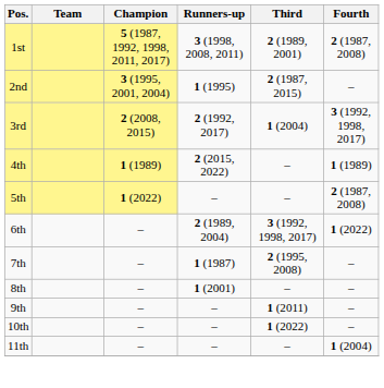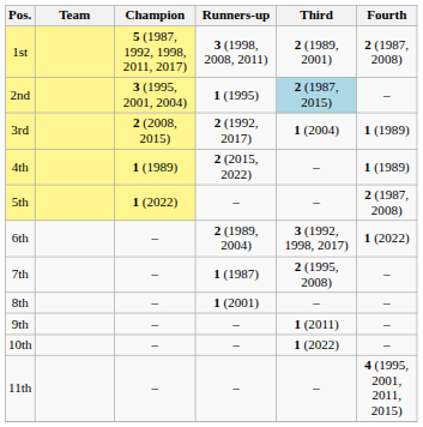 <table class = "wikitable sortable" width=80% style="text-align:center;">
 <tr>
 <th width=5%>Pos.</th>
 <th width=20%>Team</th>
 <th width=20%>Champion</th>
 <th width=20%>Runners-up</th>
 <th width=20%>Third</th>
 <th width=20%>Fourth</th>
 </tr>
 <tr>
 <td bgcolor=#FFF68F>1st</td>
 <td bgcolor=#FFF68F><strong></strong></td>
 <td bgcolor=#FFF68F><strong>5</strong> (1987, 1992, 1998, 2011, 2017)</td>
 <td><strong>3</strong> (1998, 2008, 2011)</td>
 <td><strong>2</strong> (1989, 2001)</td>
 <td><strong>2</strong> (1987, 2008)</td>
 </tr>
 <tr>
 <td bgcolor=#FFF68F>2nd</td>
 <td bgcolor=#FFF68F><strong></strong></td>
 <td bgcolor=#FFF68F><strong>3</strong> (1995, 2001, 2004)</td>
 <td><strong>1</strong> (1995)</td>
-<td><strong>2</strong> (1987, 2015)</td>
+<td style="background: lightblue;"><strong>2</strong> (1987, 2015)</td>
 <td>–</td>
 </tr>
 <tr>
 <td bgcolor=#FFF68F>3rd</td>
 <td bgcolor=#FFF68F><strong></strong></td>
 <td bgcolor=#FFF68F><strong>2</strong> (2008, 2015)</td>
 <td><strong>2</strong> (1992, 2017)</td>
 <td><strong>1</strong> (2004)</td>
-<td><strong>3</strong> (1992, 1998, 2017)</td>
+<td><strong>1</strong> (1989)</td>
 </tr>
 <tr>
 <td bgcolor=#FFF68F>4th</td>
 <td bgcolor=#FFF68F><strong></strong></td>
 <td bgcolor=#FFF68F><strong>1</strong> (1989)</td>
 <td><strong>2</strong> (2015, 2022)</td>
 <td>–</td>
 <td><strong>1</strong> (1989)</td>
 </tr>
 <tr>
 <td bgcolor=#FFF68F>5th</td>
 <td bgcolor=#FFF68F><strong></strong></td>
 <td bgcolor=#FFF68F><strong>1</strong> (2022)</td>
 <td>–</td>
 <td>–</td>
 <td><strong>2</strong> (1987, 2008)</td>
 </tr>
 <tr>
 <td>6th</td>
 <td></td>
 <td>–</td>
 <td><strong>2</strong> (1989, 2004)</td>
 <td><strong>3</strong> (1992, 1998, 2017)</td>
 <td><strong>1</strong> (2022)</td>
 </tr>
 <tr>
 <td>7th</td>
 <td></td>
 <td>–</td>
 <td><strong>1</strong> (1987)</td>
 <td><strong>2</strong> (1995, 2008)</td>
 <td>–</td>
 </tr>
 <tr>
 <td>8th</td>
 <td></td>
 <td>–</td>
 <td><strong>1</strong> (2001)</td>
 <td>–</td>
 <td>–</td>
 </tr>
 <tr>
 <td>9th</td>
 <td></td>
 <td>–</td>
 <td>–</td>
 <td><strong>1</strong> (2011)</td>
 <td>–</td>
 </tr>
 <tr>
 <td>10th</td>
 <td></td>
 <td>–</td>
 <td>–</td>
 <td><strong>1</strong> (2022)</td>
 <td>–</td>
 </tr>
 <tr>
 <td>11th</td>
 <td></td>
 <td>–</td>
 <td>–</td>
 <td>–</td>
-<td><strong>1</strong> (2004)</td>
+<td><strong>4</strong> (1995, 2001, 2011, 2015)</td>
 </tr>
 <tr>
 </tr>
 </table>
